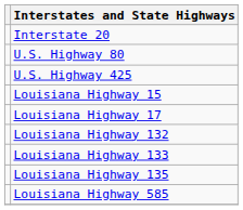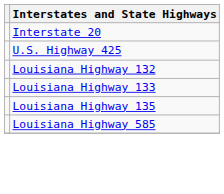 <table class="wikitable">
 <tr>
 <th></th>
 <th>Interstates and State Highways</th>
 </tr>
 <tr>
 <td></td>
 <td><a href='#'>Interstate 20</a></td>
 </tr>
 <tr>
 <td></td>
-<td><a href='#'>U.S. Highway 80</a></td>
-</tr>
-<tr>
-<td></td>
 <td><a href='#'>U.S. Highway 425</a></td>
-</tr>
-<tr>
-<td></td>
-<td><a href='#'>Louisiana Highway 15</a></td>
-</tr>
-<tr>
-<td></td>
-<td><a href='#'>Louisiana Highway 17</a></td>
 </tr>
 <tr>
 <td></td>
 <td><a href='#'>Louisiana Highway 132</a></td>
 </tr>
 <tr>
 <td></td>
 <td><a href='#'>Louisiana Highway 133</a></td>
 </tr>
 <tr>
 <td></td>
 <td><a href='#'>Louisiana Highway 135</a></td>
 </tr>
 <tr>
 <td></td>
 <td><a href='#'>Louisiana Highway 585</a></td>
 </tr>
 <tr>
 </tr>
 </table>
